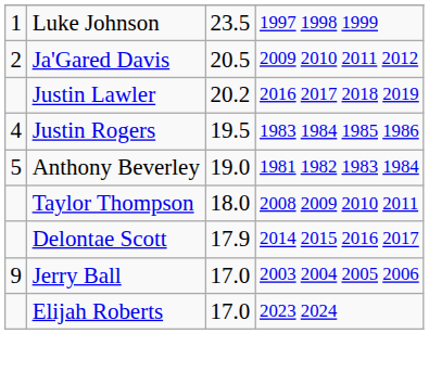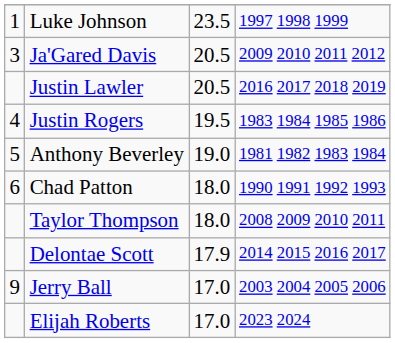 <table class="wikitable">
 <tr>
 </tr>
 <tr>
 <td>1</td>
 <td>Luke Johnson</td>
 <td>23.5</td>
 <td style="font-size:80%;"><a href='#'>1997</a> <a href='#'>1998</a> <a href='#'>1999</a></td>
 </tr>
 <tr>
-<td>2</td>
+<td>3</td>
 <td><a href='#'>Ja'Gared Davis</a></td>
 <td>20.5</td>
 <td style="font-size:80%;"><a href='#'>2009</a> <a href='#'>2010</a> <a href='#'>2011</a> <a href='#'>2012</a></td>
 </tr>
 <tr>
 <td></td>
 <td><a href='#'>Justin Lawler</a></td>
-<td>20.2</td>
+<td>20.5</td>
 <td style="font-size:80%;"><a href='#'>2016</a> <a href='#'>2017</a> <a href='#'>2018</a> <a href='#'>2019</a></td>
 </tr>
 <tr>
 <td>4</td>
 <td><a href='#'>Justin Rogers</a></td>
 <td>19.5</td>
 <td style="font-size:80%;"><a href='#'>1983</a> <a href='#'>1984</a> <a href='#'>1985</a> <a href='#'>1986</a></td>
 </tr>
 <tr>
 <td>5</td>
 <td>Anthony Beverley</td>
 <td>19.0</td>
 <td style="font-size:80%;"><a href='#'>1981</a> <a href='#'>1982</a> <a href='#'>1983</a> <a href='#'>1984</a></td>
+</tr>
+<tr>
+<td>6</td>
+<td>Chad Patton</td>
+<td>18.0</td>
+<td style="font-size:80%;"><a href='#'>1990</a> <a href='#'>1991</a> <a href='#'>1992</a> <a href='#'>1993</a></td>
 </tr>
 <tr>
 <td></td>
 <td><a href='#'>Taylor Thompson</a></td>
 <td>18.0</td>
 <td style="font-size:80%;"><a href='#'>2008</a> <a href='#'>2009</a> <a href='#'>2010</a> <a href='#'>2011</a></td>
 </tr>
 <tr>
 <td></td>
 <td><a href='#'>Delontae Scott</a></td>
 <td>17.9</td>
 <td style="font-size:80%;"><a href='#'>2014</a> <a href='#'>2015</a> <a href='#'>2016</a> <a href='#'>2017</a></td>
 </tr>
 <tr>
 <td>9</td>
 <td><a href='#'>Jerry Ball</a></td>
 <td>17.0</td>
 <td style="font-size:80%;"><a href='#'>2003</a> <a href='#'>2004</a> <a href='#'>2005</a> <a href='#'>2006</a></td>
 </tr>
 <tr>
 <td></td>
 <td><a href='#'>Elijah Roberts</a></td>
 <td>17.0</td>
 <td style="font-size:80%;"><a href='#'>2023</a> <a href='#'>2024</a></td>
 </tr>
 </table>
